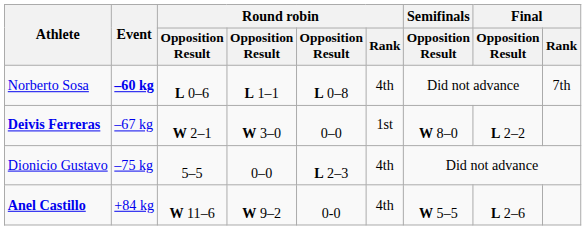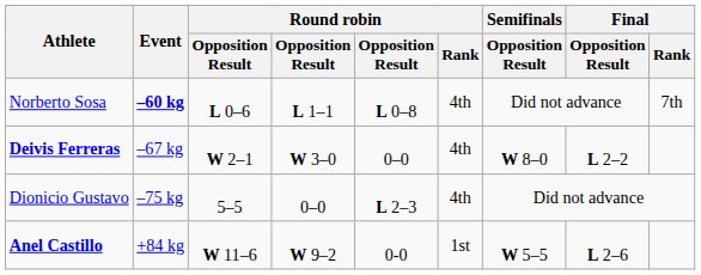 <table class="wikitable" border="1" style="font-size:90%">
 <tr>
 <th rowspan=2>Athlete</th>
 <th rowspan=2>Event</th>
 <th colspan=4>Round robin</th>
 <th>Semifinals</th>
 <th colspan=2>Final</th>
 </tr>
 <tr style="font-size:95%">
 <th>Opposition<br>Result</th>
 <th>Opposition<br>Result</th>
 <th>Opposition<br>Result</th>
 <th>Rank</th>
 <th>Opposition<br>Result</th>
 <th>Opposition<br>Result</th>
 <th>Rank</th>
 </tr>
 <tr align=center>
 <td align=left><a href='#'>Norberto Sosa</a></td>
 <td align=left><strong><a href='#'>–60 kg</a></strong></td>
 <td><br><strong>L</strong> 0–6</td>
 <td><br><strong>L</strong> 1–1</td>
 <td><br><strong>L</strong> 0–8</td>
 <td>4th</td>
 <td colspan=2>Did not advance</td>
 <td>7th</td>
 </tr>
 <tr align=center>
 <td align=left><strong><a href='#'>Deivis Ferreras</a></strong></td>
 <td align=left><a href='#'>–67 kg</a></td>
 <td><br><strong>W</strong> 2–1</td>
 <td><br><strong>W</strong> 3–0</td>
 <td><br>0–0</td>
-<td>1st</td>
+<td>4th</td>
 <td><br><strong>W</strong> 8–0</td>
 <td><br><strong>L</strong> 2–2</td>
 <td></td>
 </tr>
 <tr align=center>
 <td align=left><a href='#'>Dionicio Gustavo</a></td>
 <td align=left><a href='#'>–75 kg</a></td>
 <td><br>5–5</td>
 <td><br>0–0</td>
 <td><br><strong>L</strong> 2–3</td>
 <td>4th</td>
 <td colspan=3>Did not advance</td>
 </tr>
 <tr align=center>
 <td align=left><strong><a href='#'>Anel Castillo</a></strong></td>
 <td align=left><a href='#'>+84 kg</a></td>
 <td><br><strong>W</strong> 11–6</td>
 <td><br><strong>W</strong> 9–2</td>
 <td><br>0-0</td>
-<td>4th</td>
+<td>1st</td>
 <td><br><strong>W</strong> 5–5</td>
 <td><br><strong>L</strong> 2–6</td>
 <td></td>
 </tr>
 </table>
